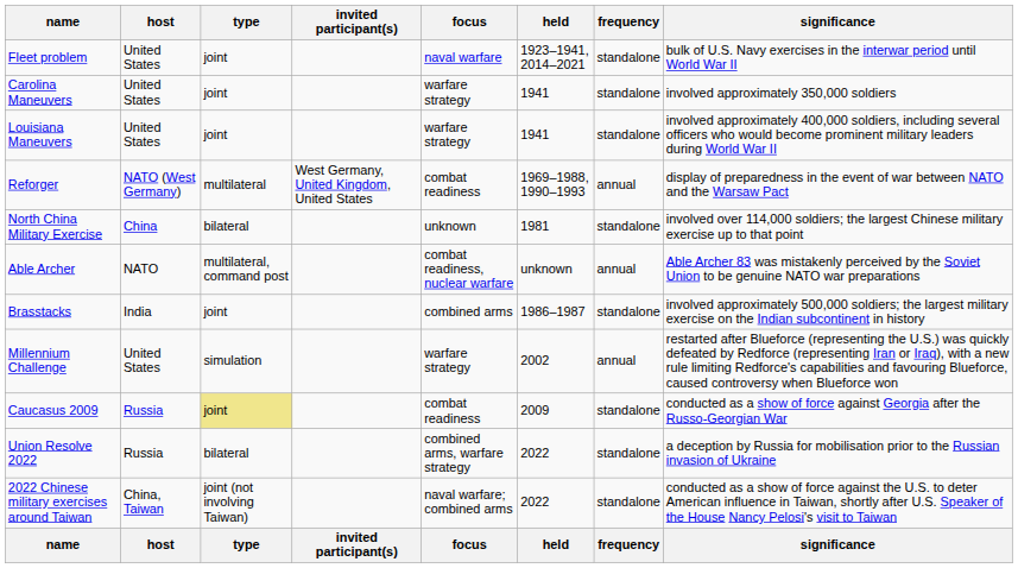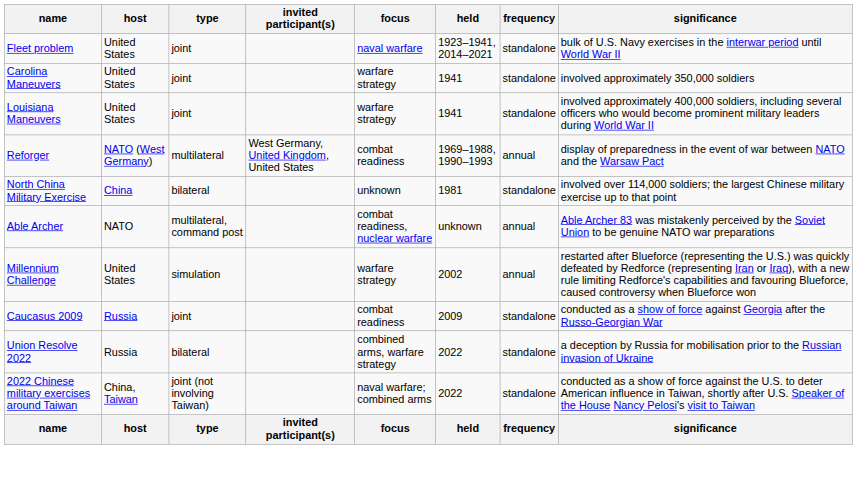 <table class="wikitable sortable">
 <tr>
 <th>name</th>
 <th>host</th>
 <th>type</th>
 <th>invited<br>participant(s)</th>
 <th>focus</th>
 <th>held</th>
 <th>frequency</th>
 <th>significance</th>
 </tr>
 <tr>
 <td><a href='#'>Fleet problem</a></td>
 <td>United States</td>
 <td>joint</td>
 <td></td>
 <td><a href='#'>naval warfare</a></td>
 <td>1923–1941, 2014–2021</td>
 <td>standalone</td>
 <td>bulk of U.S. Navy exercises in the <a href='#'>interwar period</a> until <a href='#'>World War II</a></td>
 </tr>
 <tr>
 <td><a href='#'>Carolina Maneuvers</a></td>
 <td>United States</td>
 <td>joint</td>
 <td></td>
 <td>warfare strategy</td>
 <td>1941</td>
 <td>standalone</td>
 <td>involved approximately 350,000 soldiers</td>
 </tr>
 <tr>
 <td><a href='#'>Louisiana Maneuvers</a></td>
 <td>United States</td>
 <td>joint</td>
 <td></td>
 <td>warfare strategy</td>
 <td>1941</td>
 <td>standalone</td>
 <td>involved approximately 400,000 soldiers, including several officers who would become prominent military leaders during <a href='#'>World War II</a></td>
 </tr>
 <tr>
 <td><a href='#'>Reforger</a></td>
 <td><a href='#'>NATO</a> (<a href='#'>West Germany</a>)</td>
 <td>multilateral</td>
 <td>West Germany, <a href='#'>United Kingdom</a>, United States</td>
 <td>combat readiness</td>
 <td>1969–1988, 1990–1993</td>
 <td>annual</td>
 <td>display of preparedness in the event of war between <a href='#'>NATO</a> and the <a href='#'>Warsaw Pact</a></td>
 </tr>
 <tr>
 <td><a href='#'>North China Military Exercise</a></td>
 <td><a href='#'>China</a></td>
 <td>bilateral</td>
 <td></td>
 <td>unknown</td>
 <td>1981</td>
 <td>standalone</td>
 <td>involved over 114,000 soldiers; the largest Chinese military exercise up to that point</td>
 </tr>
 <tr>
 <td><a href='#'>Able Archer</a></td>
 <td>NATO</td>
 <td>multilateral, command post</td>
 <td></td>
 <td>combat readiness, <a href='#'>nuclear warfare</a></td>
 <td>unknown</td>
 <td>annual</td>
 <td><a href='#'>Able Archer 83</a> was mistakenly perceived by the <a href='#'>Soviet Union</a> to be genuine NATO war preparations</td>
 </tr>
 <tr>
-<td><a href='#'>Brasstacks</a></td>
-<td>India</td>
-<td>joint</td>
-<td></td>
-<td>combined arms</td>
-<td>1986–1987</td>
-<td>standalone</td>
-<td>involved approximately 500,000 soldiers; the largest military exercise on the <a href='#'>Indian subcontinent</a> in history</td>
-</tr>
-<tr>
 <td><a href='#'>Millennium Challenge</a></td>
 <td>United States</td>
 <td>simulation</td>
 <td></td>
 <td>warfare strategy</td>
 <td>2002</td>
 <td>annual</td>
 <td>restarted after Blueforce (representing the U.S.) was quickly defeated by Redforce (representing <a href='#'>Iran</a> or <a href='#'>Iraq</a>), with a new rule limiting Redforce's capabilities and favouring Blueforce, caused controversy when Blueforce won</td>
 </tr>
 <tr>
 <td><a href='#'>Caucasus 2009</a></td>
 <td><a href='#'>Russia</a></td>
-<td style="background: khaki;">joint</td>
+<td>joint</td>
 <td></td>
 <td>combat readiness</td>
 <td>2009</td>
 <td>standalone</td>
 <td>conducted as a <a href='#'>show of force</a> against <a href='#'>Georgia</a> after the <a href='#'>Russo-Georgian War</a></td>
 </tr>
 <tr>
 <td><a href='#'>Union Resolve 2022</a></td>
 <td>Russia</td>
 <td>bilateral</td>
 <td></td>
 <td>combined arms, warfare strategy</td>
 <td>2022</td>
 <td>standalone</td>
 <td>a deception by Russia for mobilisation prior to the <a href='#'>Russian invasion of Ukraine</a></td>
 </tr>
 <tr>
 <td><a href='#'>2022 Chinese military exercises around Taiwan</a></td>
 <td>China, <a href='#'>Taiwan</a></td>
 <td>joint (not involving Taiwan)</td>
 <td></td>
 <td>naval warfare; combined arms</td>
 <td>2022</td>
 <td>standalone</td>
 <td>conducted as a show of force against the U.S. to deter American influence in Taiwan, shortly after U.S. <a href='#'>Speaker of the House</a> <a href='#'>Nancy Pelosi</a>'s <a href='#'>visit to Taiwan</a></td>
 </tr>
 <tr>
 <th>name</th>
 <th>host</th>
 <th>type</th>
 <th>invited<br>participant(s)</th>
 <th>focus</th>
 <th>held</th>
 <th>frequency</th>
 <th>significance</th>
 </tr>
 </table>
